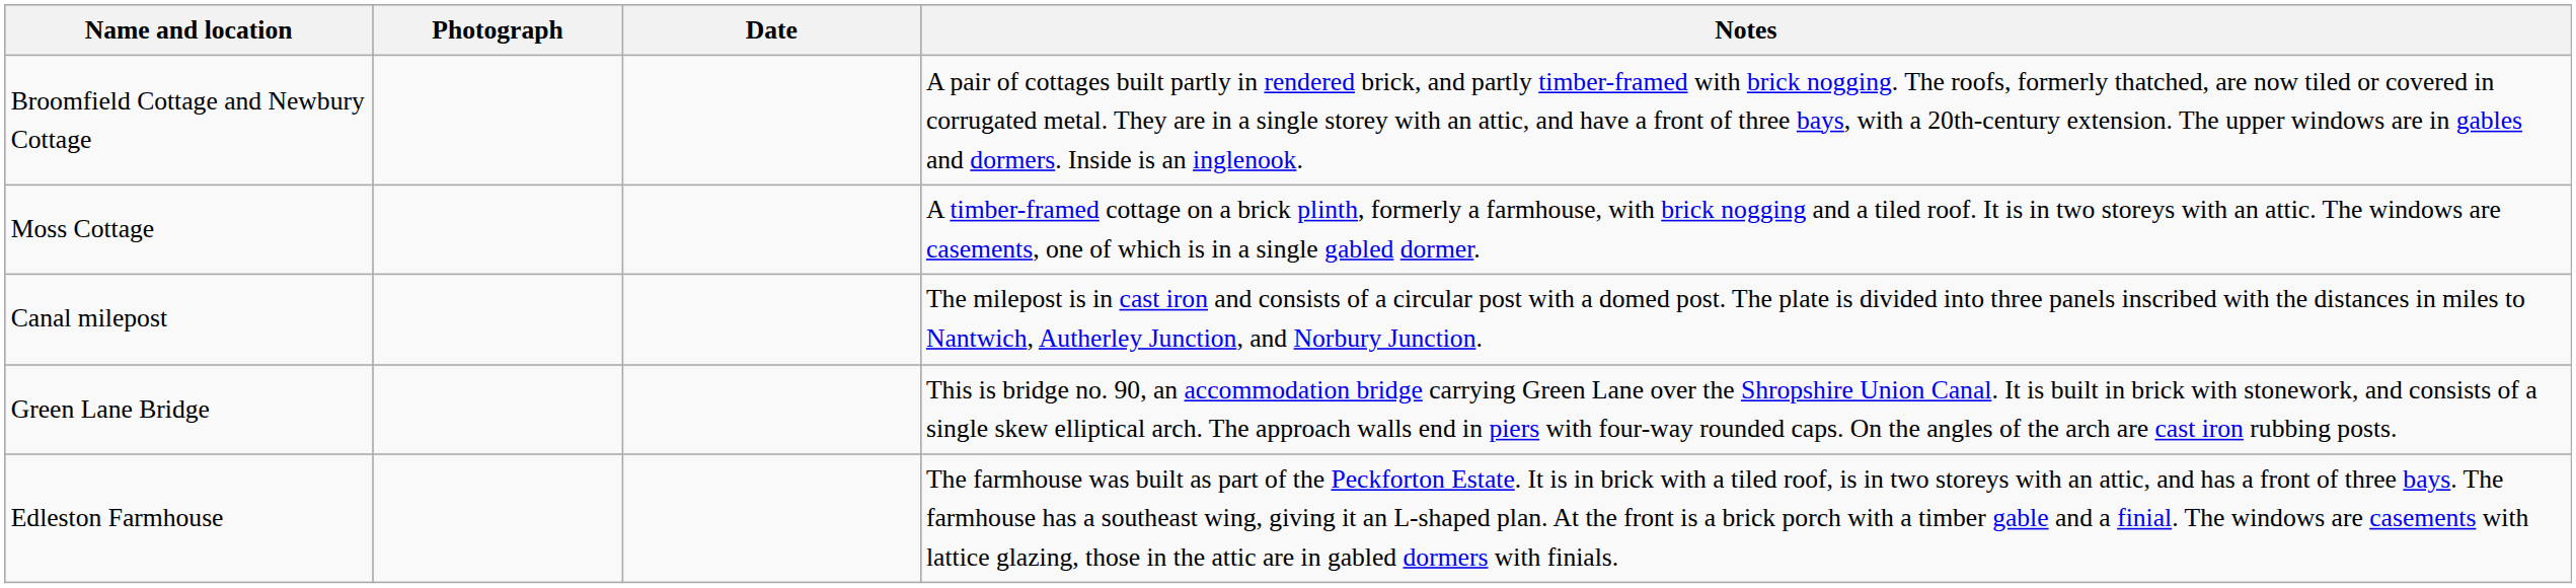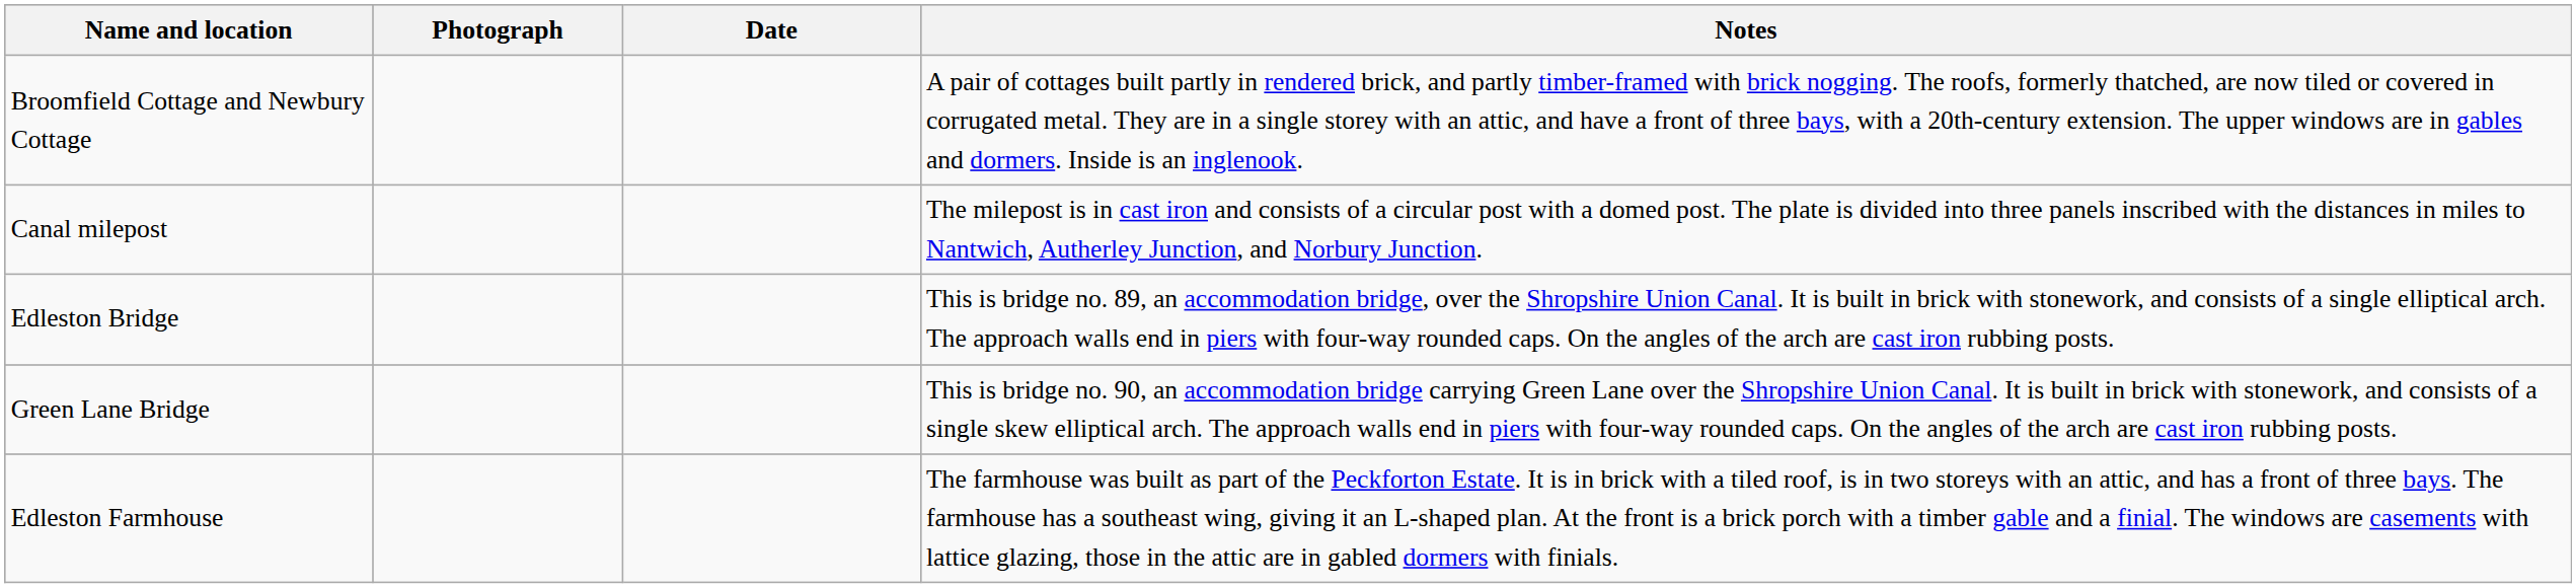 <table class="wikitable sortable plainrowheaders" style="width:100%;border:0px;text-align:left;line-height:150%;">
 <tr>
 <th scope="col"  style="width:150px">Name and location</th>
 <th scope="col"  style="width:100px" class="unsortable">Photograph</th>
 <th scope="col"  style="width:120px">Date</th>
 <th scope="col"  style="width:700px" class="unsortable">Notes</th>
 </tr>
 <tr>
 <td>Broomfield Cottage and Newbury Cottage<br><small></small></td>
 <td></td>
 <td align="center"></td>
 <td>A pair of cottages built partly in <a href='#'>rendered</a> brick, and partly <a href='#'>timber-framed</a> with <a href='#'>brick nogging</a>.  The roofs, formerly thatched, are now tiled or covered in corrugated metal.  They are in a single storey with an attic, and have a front of three <a href='#'>bays</a>, with a 20th-century extension.  The upper windows are in <a href='#'>gables</a> and <a href='#'>dormers</a>.  Inside is an <a href='#'>inglenook</a>.</td>
 </tr>
 <tr>
-<td>Moss Cottage<br><small></small></td>
-<td></td>
-<td align="center"></td>
-<td>A <a href='#'>timber-framed</a> cottage on a brick <a href='#'>plinth</a>, formerly a farmhouse, with <a href='#'>brick nogging</a> and a tiled roof.  It is in two storeys with an attic.  The windows are <a href='#'>casements</a>, one of which is in a single <a href='#'>gabled</a> <a href='#'>dormer</a>.</td>
-</tr>
-<tr>
 <td>Canal milepost<br><small></small></td>
 <td></td>
 <td align="center"></td>
 <td>The milepost is in <a href='#'>cast iron</a> and consists of a circular post with a domed post.  The plate is divided into three panels inscribed with the distances in miles to <a href='#'>Nantwich</a>, <a href='#'>Autherley Junction</a>, and <a href='#'>Norbury Junction</a>.</td>
+</tr>
+<tr>
+<td>Edleston Bridge<br><small></small></td>
+<td></td>
+<td align="center"></td>
+<td>This is bridge no. 89, an <a href='#'>accommodation bridge</a>, over the <a href='#'>Shropshire Union Canal</a>.  It is built in brick with stonework, and consists of a single elliptical arch.  The approach walls end in <a href='#'>piers</a> with four-way rounded caps.  On the angles of the arch are <a href='#'>cast iron</a> rubbing posts.</td>
 </tr>
 <tr>
 <td>Green Lane Bridge<br><small></small></td>
 <td></td>
 <td align="center"></td>
 <td>This is bridge no. 90, an <a href='#'>accommodation bridge</a> carrying Green Lane over the <a href='#'>Shropshire Union Canal</a>.  It is built in brick with stonework, and consists of a single skew elliptical arch.  The approach walls end in <a href='#'>piers</a> with four-way rounded caps.  On the angles of the arch are <a href='#'>cast iron</a> rubbing posts.</td>
 </tr>
 <tr>
 <td>Edleston Farmhouse<br><small></small></td>
 <td></td>
 <td align="center"></td>
 <td>The farmhouse was built as part of the <a href='#'>Peckforton Estate</a>.  It is in brick with a tiled roof, is in two storeys with an attic, and has a front of three <a href='#'>bays</a>.  The farmhouse has a southeast wing, giving it an L-shaped plan.  At the front is a brick porch with a timber <a href='#'>gable</a> and a <a href='#'>finial</a>.  The windows are <a href='#'>casements</a> with lattice glazing, those in the attic are in gabled <a href='#'>dormers</a> with finials.</td>
 </tr>
 <tr>
 </tr>
 </table>
